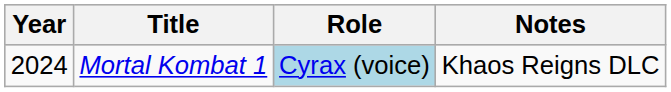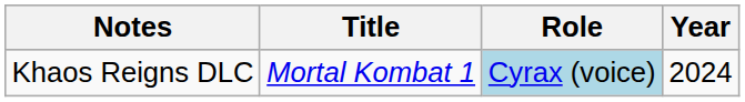 <table class="wikitable sortable">
 <tr>
-<th>Year</th>
+<th class="unsortable">Notes</th>
 <th>Title</th>
 <th>Role</th>
-<th class="unsortable">Notes</th>
+<th>Year</th>
 </tr>
 <tr>
-<td>2024</td>
+<td>Khaos Reigns DLC</td>
 <td><em><a href='#'>Mortal Kombat 1</a></em></td>
 <td style="background: lightblue;"><a href='#'>Cyrax</a> (voice)</td>
-<td>Khaos Reigns DLC</td>
+<td>2024</td>
 </tr>
 </table>
